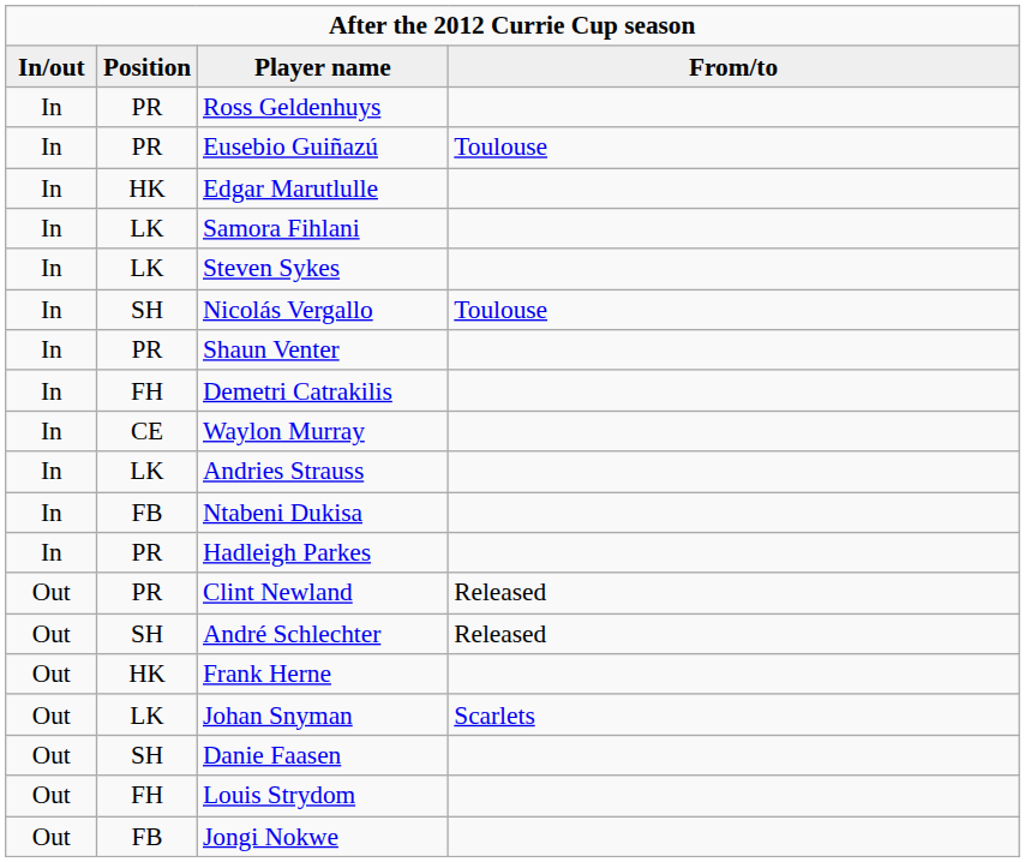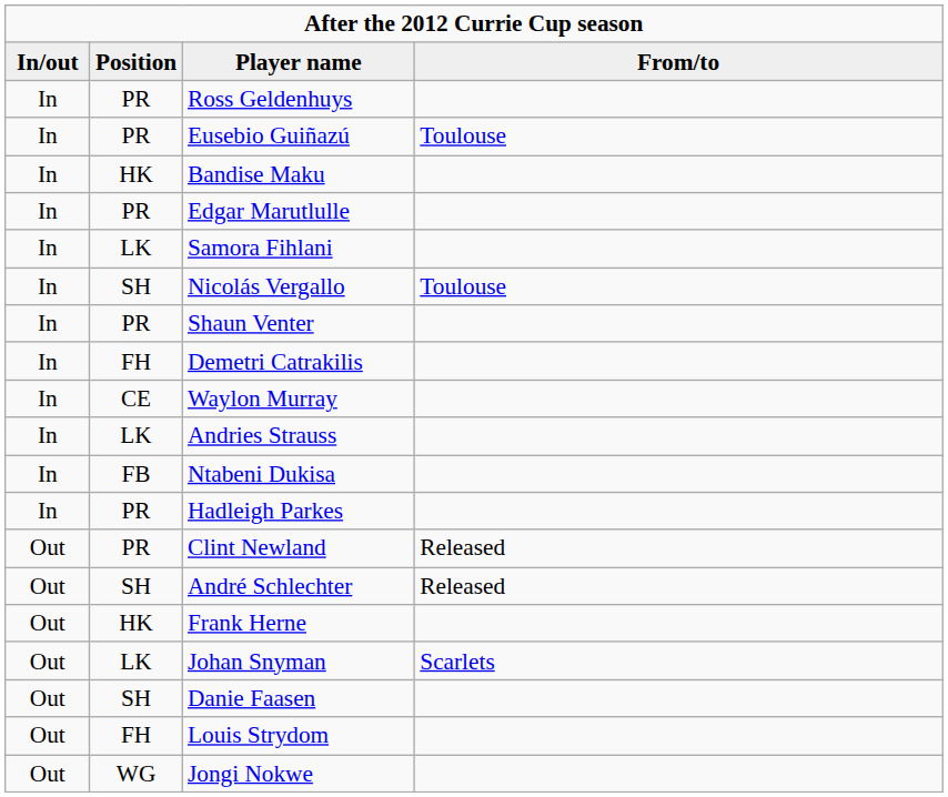 <table class="wikitable" style="text-align: center;">
 <tr>
 <td colspan = 4><strong>After the 2012 Currie Cup season</strong></td>
 </tr>
 <tr>
 <th style="background:#efefef; width:50px;">In/out</th>
 <th style="background:#efefef; width:50px;">Position</th>
 <th style="background:#efefef; width:150px;">Player name</th>
 <th style="background:#efefef; width:350px;">From/to</th>
 </tr>
 <tr>
 <td>In</td>
 <td>PR</td>
 <td align=left><a href='#'>Ross Geldenhuys</a></td>
 <td align=left></td>
 </tr>
 <tr>
 <td>In</td>
 <td>PR</td>
 <td align=left><a href='#'>Eusebio Guiñazú</a></td>
 <td align=left> <a href='#'>Toulouse</a></td>
 </tr>
 <tr>
 <td>In</td>
 <td>HK</td>
+<td align=left><a href='#'>Bandise Maku</a></td>
+<td align=left></td>
+</tr>
+<tr>
+<td>In</td>
+<td>PR</td>
 <td align=left><a href='#'>Edgar Marutlulle</a></td>
 <td align=left></td>
 </tr>
 <tr>
 <td>In</td>
 <td>LK</td>
 <td align=left><a href='#'>Samora Fihlani</a></td>
-<td align=left></td>
-</tr>
-<tr>
-<td>In</td>
-<td>LK</td>
-<td align=left><a href='#'>Steven Sykes</a></td>
 <td align=left></td>
 </tr>
 <tr>
 <td>In</td>
 <td>SH</td>
 <td align=left><a href='#'>Nicolás Vergallo</a></td>
 <td align=left> <a href='#'>Toulouse</a></td>
 </tr>
 <tr>
 <td>In</td>
 <td>PR</td>
 <td align=left><a href='#'>Shaun Venter</a></td>
 <td align=left></td>
 </tr>
 <tr>
 <td>In</td>
 <td>FH</td>
 <td align=left><a href='#'>Demetri Catrakilis</a></td>
 <td align=left></td>
 </tr>
 <tr>
 <td>In</td>
 <td>CE</td>
 <td align=left><a href='#'>Waylon Murray</a></td>
 <td align=left></td>
 </tr>
 <tr>
 <td>In</td>
 <td>LK</td>
 <td align=left><a href='#'>Andries Strauss</a></td>
 <td align=left></td>
 </tr>
 <tr>
 <td>In</td>
 <td>FB</td>
 <td align=left><a href='#'>Ntabeni Dukisa</a></td>
 <td align=left></td>
 </tr>
 <tr>
 <td>In</td>
 <td>PR</td>
 <td align=left><a href='#'>Hadleigh Parkes</a></td>
 <td align=left></td>
 </tr>
 <tr>
 <td>Out</td>
 <td>PR</td>
 <td align=left><a href='#'>Clint Newland</a></td>
 <td align=left>Released</td>
 </tr>
 <tr>
 <td>Out</td>
 <td>SH</td>
 <td align=left><a href='#'>André Schlechter</a></td>
 <td align=left>Released</td>
 </tr>
 <tr>
 <td>Out</td>
 <td>HK</td>
 <td align=left><a href='#'>Frank Herne</a></td>
 <td align=left></td>
 </tr>
 <tr>
 <td>Out</td>
 <td>LK</td>
 <td align=left><a href='#'>Johan Snyman</a></td>
 <td align=left> <a href='#'>Scarlets</a></td>
 </tr>
 <tr>
 <td>Out</td>
 <td>SH</td>
 <td align=left><a href='#'>Danie Faasen</a></td>
 <td align=left></td>
 </tr>
 <tr>
 <td>Out</td>
 <td>FH</td>
 <td align=left><a href='#'>Louis Strydom</a></td>
 <td align=left></td>
 </tr>
 <tr>
 <td>Out</td>
-<td>FB</td>
+<td>WG</td>
 <td align=left><a href='#'>Jongi Nokwe</a></td>
 <td align=left></td>
 </tr>
 </table>
